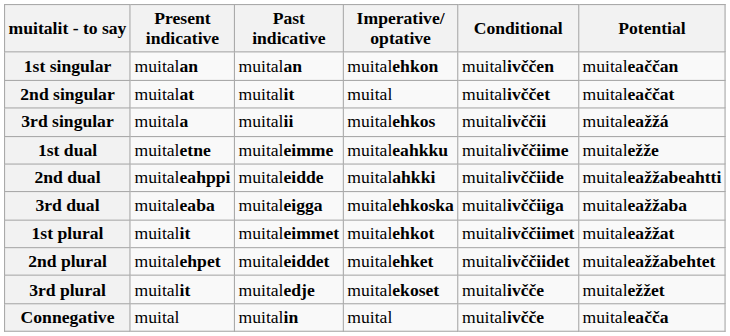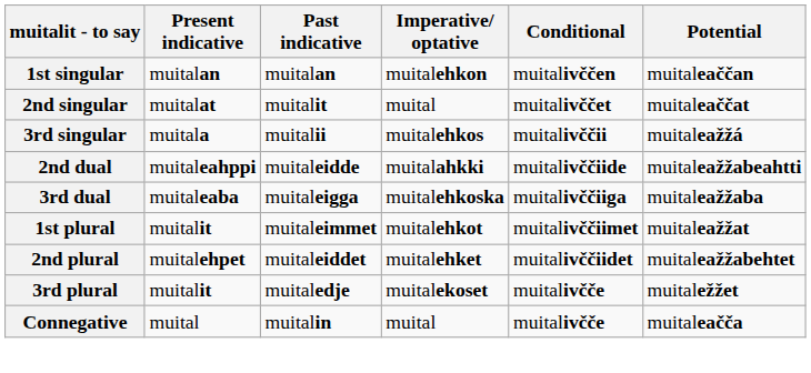 <table class="wikitable">
 <tr>
 <th>muitalit - to say</th>
 <th>Present<br>indicative</th>
 <th>Past<br>indicative</th>
 <th>Imperative/<br>optative</th>
 <th>Conditional</th>
 <th>Potential</th>
 </tr>
 <tr>
 <th>1st singular</th>
 <td>muital<strong>an</strong></td>
 <td>muital<strong>an</strong></td>
 <td>muital<strong>ehkon</strong></td>
 <td>muital<strong>ivččen</strong></td>
 <td>muital<strong>eaččan</strong></td>
 </tr>
 <tr>
 <th>2nd singular</th>
 <td>muital<strong>at</strong></td>
 <td>muital<strong>it</strong></td>
 <td>muital</td>
 <td>muital<strong>ivččet</strong></td>
 <td>muital<strong>eaččat</strong></td>
 </tr>
 <tr>
 <th>3rd singular</th>
 <td>muital<strong>a</strong></td>
 <td>muital<strong>ii</strong></td>
 <td>muital<strong>ehkos</strong></td>
 <td>muital<strong>ivččii</strong></td>
 <td>muital<strong>eažžá</strong></td>
-</tr>
-<tr>
-<th>1st dual</th>
-<td>muital<strong>etne</strong></td>
-<td>muital<strong>eimme</strong></td>
-<td>muital<strong>eahkku</strong></td>
-<td>muital<strong>ivččiime</strong></td>
-<td>muital<strong>ežže</strong></td>
 </tr>
 <tr>
 <th>2nd dual</th>
 <td>muital<strong>eahppi</strong></td>
 <td>muital<strong>eidde</strong></td>
 <td>muital<strong>ahkki</strong></td>
 <td>muital<strong>ivččiide</strong></td>
 <td>muital<strong>eažžabeahtti</strong></td>
 </tr>
 <tr>
 <th>3rd dual</th>
 <td>muital<strong>eaba</strong></td>
 <td>muital<strong>eigga</strong></td>
 <td>muital<strong>ehkoska</strong></td>
 <td>muital<strong>ivččiiga</strong></td>
 <td>muital<strong>eažžaba</strong></td>
 </tr>
 <tr>
 <th>1st plural</th>
 <td>muital<strong>it</strong></td>
 <td>muital<strong>eimmet</strong></td>
 <td>muital<strong>ehkot</strong></td>
 <td>muital<strong>ivččiimet</strong></td>
 <td>muital<strong>eažžat</strong></td>
 </tr>
 <tr>
 <th>2nd plural</th>
 <td>muital<strong>ehpet</strong></td>
 <td>muital<strong>eiddet</strong></td>
 <td>muital<strong>ehket</strong></td>
 <td>muital<strong>ivččiidet</strong></td>
 <td>muital<strong>eažžabehtet</strong></td>
 </tr>
 <tr>
 <th>3rd plural</th>
 <td>muital<strong>it</strong></td>
 <td>muital<strong>edje</strong></td>
 <td>muital<strong>ekoset</strong></td>
 <td>muital<strong>ivčče</strong></td>
 <td>muital<strong>ežžet</strong></td>
 </tr>
 <tr>
 <th>Connegative</th>
 <td>muital</td>
 <td>muital<strong>in</strong></td>
 <td>muital</td>
 <td>muital<strong>ivčče</strong></td>
 <td>muital<strong>eačča</strong></td>
 </tr>
 </table>
